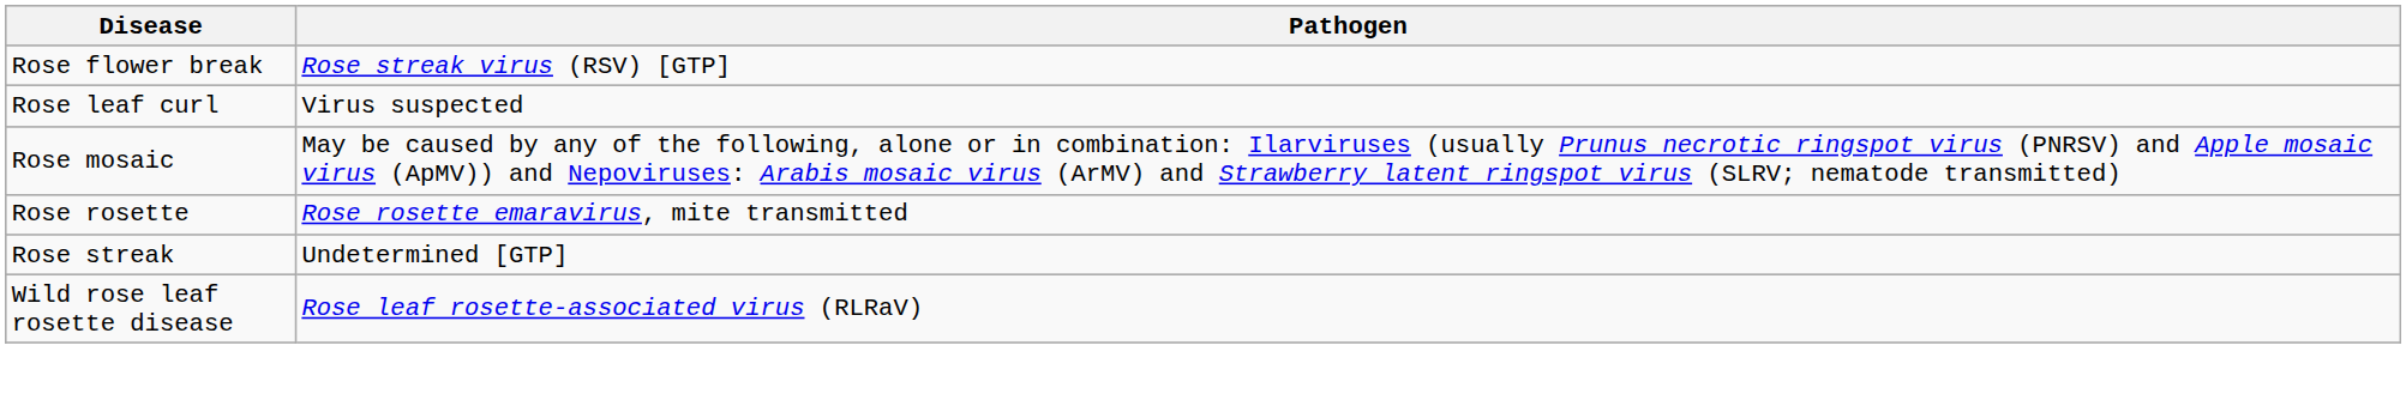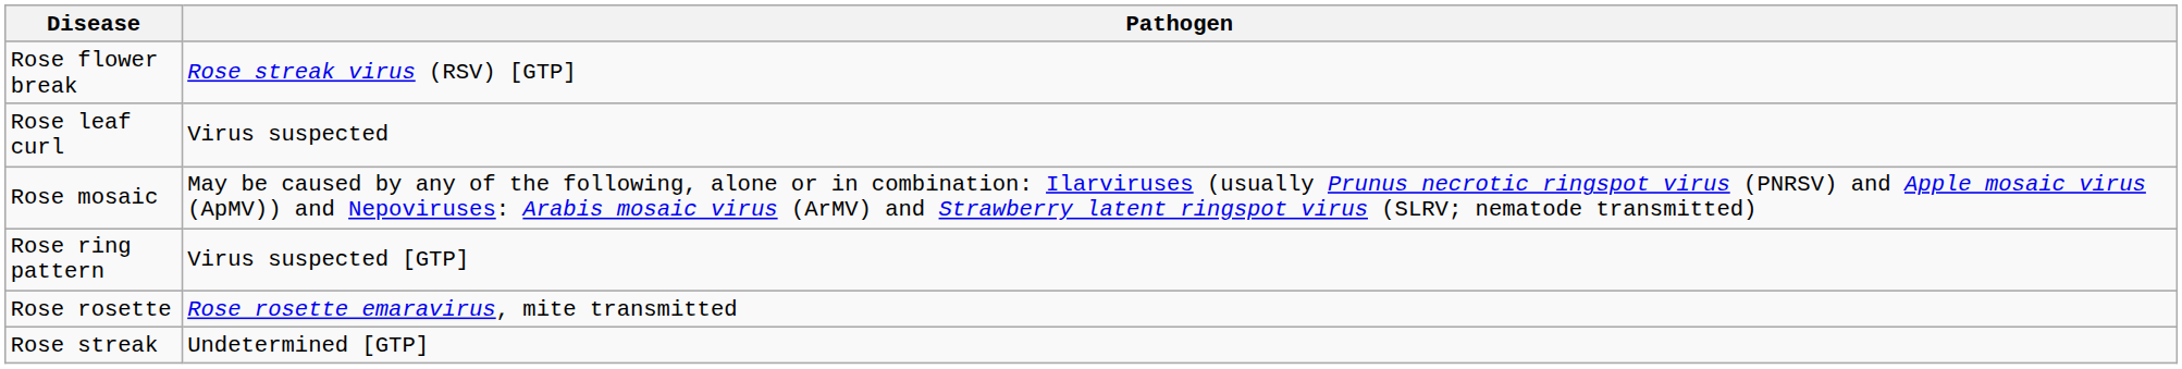 <table class="wikitable" style="margin: 1em auto 1em auto; clear">
 <tr>
 <th>Disease</th>
 <th>Pathogen</th>
 </tr>
 <tr>
 <td>Rose flower break</td>
 <td><em><a href='#'>Rose streak virus</a></em> (RSV) [GTP]</td>
 </tr>
 <tr>
 <td>Rose leaf curl</td>
 <td>Virus suspected</td>
 </tr>
 <tr>
 <td>Rose mosaic</td>
 <td>May be caused by any of the following, alone or in combination: <a href='#'>Ilarviruses</a> (usually <em><a href='#'>Prunus necrotic ringspot virus</a></em> (PNRSV) and <em><a href='#'>Apple mosaic virus</a></em> (ApMV)) and <a href='#'>Nepoviruses</a>: <em><a href='#'>Arabis mosaic virus</a></em> (ArMV) and <em><a href='#'>Strawberry latent ringspot virus</a></em> (SLRV; nematode transmitted)</td>
 </tr>
 <tr>
+<td>Rose ring pattern</td>
+<td>Virus suspected [GTP]</td>
+</tr>
+<tr>
 <td>Rose rosette</td>
 <td><em><a href='#'>Rose rosette emaravirus</a></em>, mite transmitted</td>
 </tr>
 <tr>
 <td>Rose streak</td>
 <td>Undetermined [GTP]</td>
 </tr>
-<tr>
-<td>Wild rose leaf rosette disease</td>
-<td><em><a href='#'>Rose leaf rosette-associated virus</a></em> (RLRaV)</td>
-</tr>
 </table>
